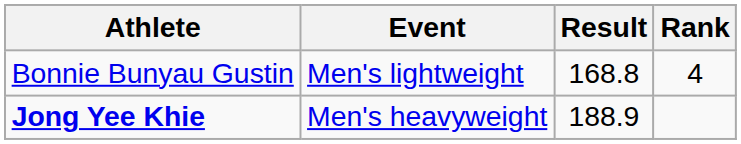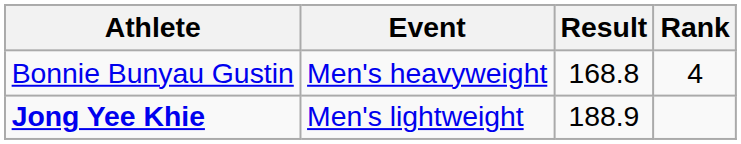 <table class="wikitable" style="font-size:90%">
 <tr>
 <th>Athlete</th>
 <th>Event</th>
 <th>Result</th>
 <th>Rank</th>
 </tr>
 <tr align=center>
 <td align=left><a href='#'>Bonnie Bunyau Gustin</a></td>
-<td align=left><a href='#'>Men's lightweight</a></td>
+<td align=left><a href='#'>Men's heavyweight</a></td>
 <td>168.8</td>
 <td>4</td>
 </tr>
 <tr align=center>
 <td align=left><strong><a href='#'>Jong Yee Khie</a></strong></td>
-<td align=left><a href='#'>Men's heavyweight</a></td>
+<td align=left><a href='#'>Men's lightweight</a></td>
 <td>188.9</td>
 <td></td>
 </tr>
 </table>
